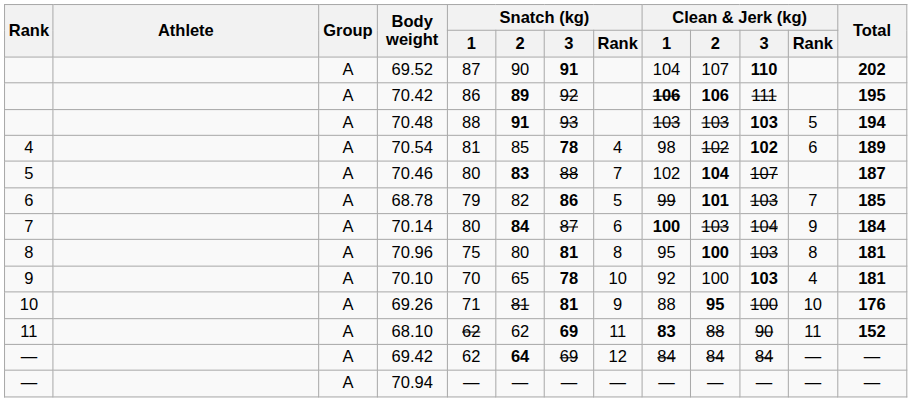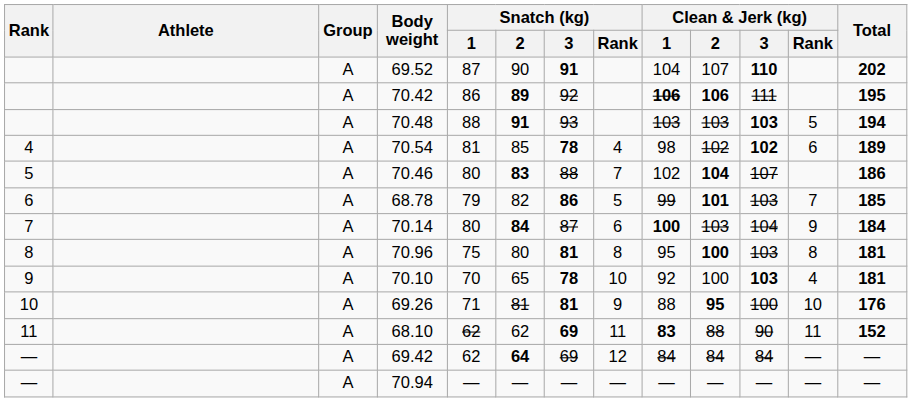 <table class = "wikitable" style="text-align:center;">
 <tr>
 <th rowspan=2 width=40>Rank</th>
 <th rowspan=2 width=250>Athlete</th>
 <th rowspan=2 width=50>Group</th>
 <th rowspan=2 width=60>Body weight</th>
 <th colspan=4>Snatch (kg)</th>
 <th colspan=4>Clean & Jerk (kg)</th>
 <th rowspan=2 width=60>Total</th>
 </tr>
 <tr>
 <th width=40>1</th>
 <th width=40>2</th>
 <th width=40>3</th>
 <th width=40>Rank</th>
 <th width=40>1</th>
 <th width=40>2</th>
 <th width=40>3</th>
 <th width=40>Rank</th>
 </tr>
 <tr>
 <td></td>
 <td align=left></td>
 <td>A</td>
 <td>69.52</td>
 <td>87</td>
 <td>90</td>
 <td><strong>91</strong></td>
 <td></td>
 <td>104</td>
 <td>107</td>
 <td><strong>110</strong></td>
 <td></td>
 <td><strong>202</strong></td>
 </tr>
 <tr>
 <td></td>
 <td align=left></td>
 <td>A</td>
 <td>70.42</td>
 <td>86</td>
 <td><strong>89</strong></td>
 <td><s>92</s></td>
 <td></td>
 <td><strong><s>106</s></strong></td>
 <td><strong>106</strong></td>
 <td><s>111</s></td>
 <td></td>
 <td><strong>195</strong></td>
 </tr>
 <tr>
 <td></td>
 <td align=left></td>
 <td>A</td>
 <td>70.48</td>
 <td>88</td>
 <td><strong>91</strong></td>
 <td><s>93</s></td>
 <td></td>
 <td><s>103</s></td>
 <td><s>103</s></td>
 <td><strong>103</strong></td>
 <td>5</td>
 <td><strong>194</strong></td>
 </tr>
 <tr>
 <td>4</td>
 <td align=left></td>
 <td>A</td>
 <td>70.54</td>
 <td>81</td>
 <td>85</td>
 <td><strong>78</strong></td>
 <td>4</td>
 <td>98</td>
 <td><s>102</s></td>
 <td><strong>102</strong></td>
 <td>6</td>
 <td><strong>189</strong></td>
 </tr>
 <tr>
 <td>5</td>
 <td align=left></td>
 <td>A</td>
 <td>70.46</td>
 <td>80</td>
 <td><strong>83</strong></td>
 <td><s>88</s></td>
 <td>7</td>
 <td>102</td>
 <td><strong>104</strong></td>
 <td><s>107</s></td>
 <td></td>
-<td><strong>187</strong></td>
+<td><strong>186</strong></td>
 </tr>
 <tr>
 <td>6</td>
 <td align=left></td>
 <td>A</td>
 <td>68.78</td>
 <td>79</td>
 <td>82</td>
 <td><strong>86</strong></td>
 <td>5</td>
 <td><s>99</s></td>
 <td><strong>101</strong></td>
 <td><s>103</s></td>
 <td>7</td>
 <td><strong>185</strong></td>
 </tr>
 <tr>
 <td>7</td>
 <td align=left></td>
 <td>A</td>
 <td>70.14</td>
 <td>80</td>
 <td><strong>84</strong></td>
 <td><s>87</s></td>
 <td>6</td>
 <td><strong>100</strong></td>
 <td><s>103</s></td>
 <td><s>104</s></td>
 <td>9</td>
 <td><strong>184</strong></td>
 </tr>
 <tr>
 <td>8</td>
 <td align=left></td>
 <td>A</td>
 <td>70.96</td>
 <td>75</td>
 <td>80</td>
 <td><strong>81</strong></td>
 <td>8</td>
 <td>95</td>
 <td><strong>100</strong></td>
 <td><s>103</s></td>
 <td>8</td>
 <td><strong>181</strong></td>
 </tr>
 <tr>
 <td>9</td>
 <td align=left></td>
 <td>A</td>
 <td>70.10</td>
 <td>70</td>
 <td>65</td>
 <td><strong>78</strong></td>
 <td>10</td>
 <td>92</td>
 <td>100</td>
 <td><strong>103</strong></td>
 <td>4</td>
 <td><strong>181</strong></td>
 </tr>
 <tr>
 <td>10</td>
 <td align=left></td>
 <td>A</td>
 <td>69.26</td>
 <td>71</td>
 <td><s>81</s></td>
 <td><strong>81</strong></td>
 <td>9</td>
 <td>88</td>
 <td><strong>95</strong></td>
 <td><s>100</s></td>
 <td>10</td>
 <td><strong>176</strong></td>
 </tr>
 <tr>
 <td>11</td>
 <td align=left></td>
 <td>A</td>
 <td>68.10</td>
 <td><s>62</s></td>
 <td>62</td>
 <td><strong>69</strong></td>
 <td>11</td>
 <td><strong>83</strong></td>
 <td><s>88</s></td>
 <td><s>90</s></td>
 <td>11</td>
 <td><strong>152</strong></td>
 </tr>
 <tr>
 <td>—</td>
 <td align=left></td>
 <td>A</td>
 <td>69.42</td>
 <td>62</td>
 <td><strong>64</strong></td>
 <td><s>69</s></td>
 <td>12</td>
 <td><s>84</s></td>
 <td><s>84</s></td>
 <td><s>84</s></td>
 <td>—</td>
 <td>—</td>
 </tr>
 <tr>
 <td>—</td>
 <td align=left></td>
 <td>A</td>
 <td>70.94</td>
 <td>—</td>
 <td>—</td>
 <td>—</td>
 <td>—</td>
 <td>—</td>
 <td>—</td>
 <td>—</td>
 <td>—</td>
 <td>—</td>
 </tr>
 </table>
